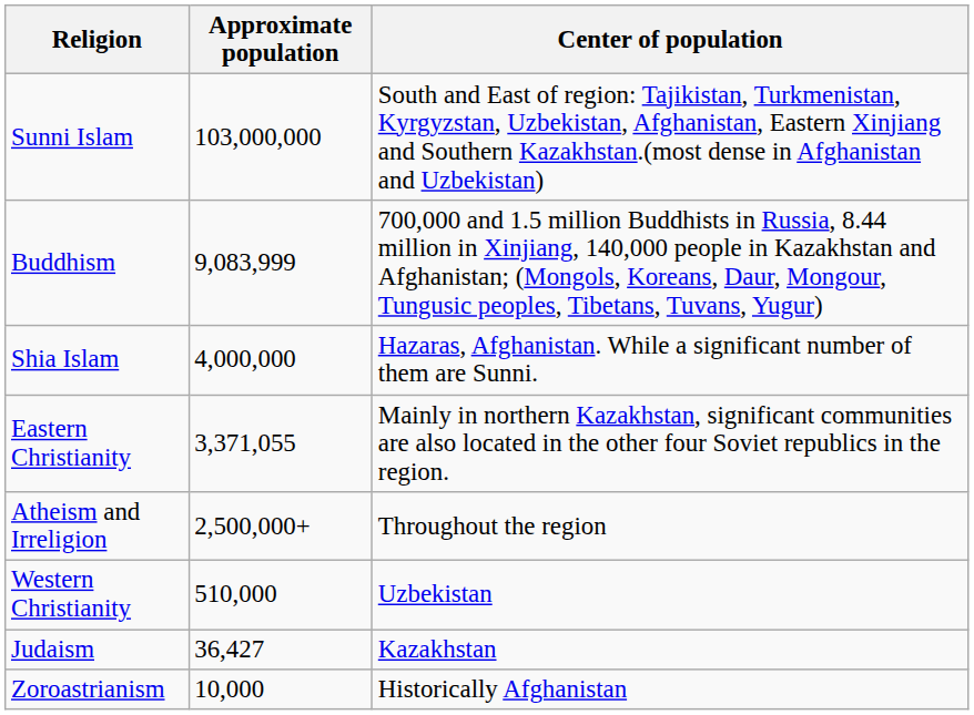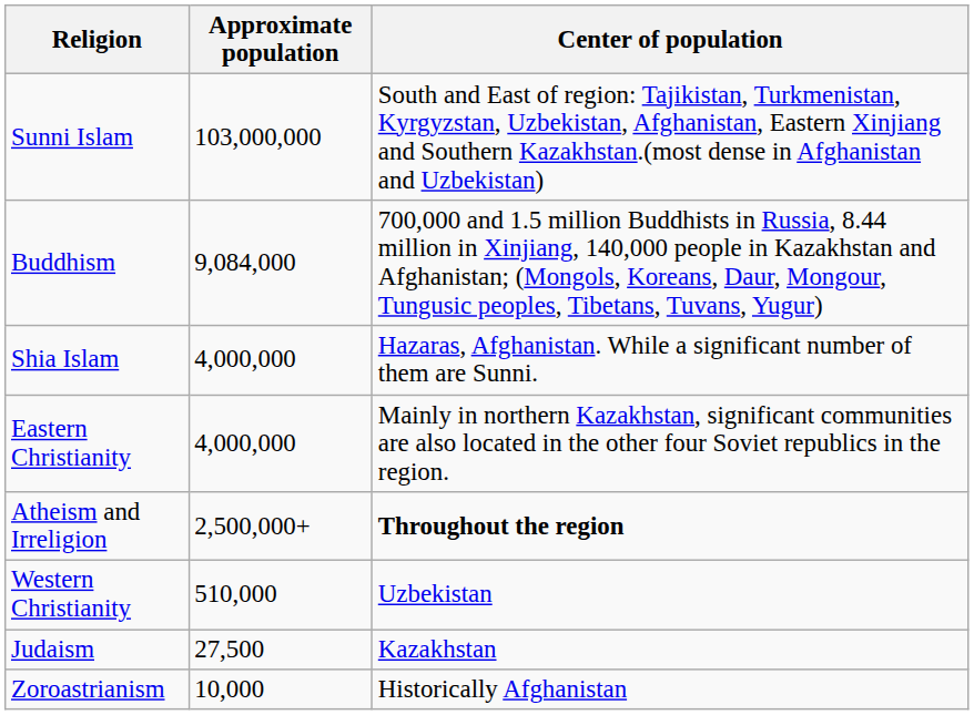 <table class="wikitable sortable">
 <tr>
 <th>Religion</th>
 <th>Approximate population</th>
 <th>Center of population</th>
 </tr>
 <tr>
 <td><a href='#'>Sunni Islam</a></td>
 <td>103,000,000</td>
 <td>South and East of region: <a href='#'>Tajikistan</a>, <a href='#'>Turkmenistan</a>, <a href='#'>Kyrgyzstan</a>, <a href='#'>Uzbekistan</a>, <a href='#'>Afghanistan</a>, Eastern <a href='#'>Xinjiang</a> and Southern <a href='#'>Kazakhstan</a>.(most dense in <a href='#'>Afghanistan</a> and <a href='#'>Uzbekistan</a>)</td>
 </tr>
 <tr>
 <td><a href='#'>Buddhism</a></td>
-<td>9,083,999</td>
+<td>9,084,000</td>
 <td>700,000 and 1.5 million Buddhists in <a href='#'>Russia</a>, 8.44 million in <a href='#'>Xinjiang</a>, 140,000 people in Kazakhstan and Afghanistan; (<a href='#'>Mongols</a>, <a href='#'>Koreans</a>, <a href='#'>Daur</a>, <a href='#'>Mongour</a>, <a href='#'>Tungusic peoples</a>, <a href='#'>Tibetans</a>, <a href='#'>Tuvans</a>, <a href='#'>Yugur</a>)</td>
 </tr>
 <tr>
 <td><a href='#'>Shia Islam</a></td>
 <td>4,000,000</td>
 <td><a href='#'>Hazaras</a>, <a href='#'>Afghanistan</a>. While a significant number of them are Sunni.</td>
 </tr>
 <tr>
 <td><a href='#'>Eastern Christianity</a></td>
-<td>3,371,055</td>
+<td>4,000,000</td>
 <td>Mainly in northern <a href='#'>Kazakhstan</a>, significant communities are also located in the other four Soviet republics in the region.</td>
 </tr>
 <tr>
 <td><a href='#'>Atheism</a> and <a href='#'>Irreligion</a></td>
 <td>2,500,000+</td>
-<td>Throughout the region</td>
+<td><strong>Throughout the region</strong></td>
 </tr>
 <tr>
 <td><a href='#'>Western Christianity</a></td>
 <td>510,000</td>
 <td><a href='#'>Uzbekistan</a></td>
 </tr>
 <tr>
 <td><a href='#'>Judaism</a></td>
-<td>36,427</td>
+<td>27,500</td>
 <td><a href='#'>Kazakhstan</a></td>
 </tr>
 <tr>
 <td><a href='#'>Zoroastrianism</a></td>
 <td>10,000</td>
 <td>Historically <a href='#'>Afghanistan</a></td>
 </tr>
 </table>
